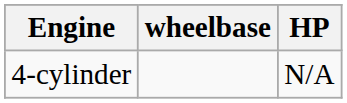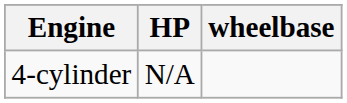 <table class="wikitable">
 <tr>
 <th>Engine</th>
+<th>HP</th>
 <th>wheelbase</th>
-<th>HP</th>
 </tr>
 <tr>
 <td>4-cylinder</td>
+<td>N/A</td>
 <td></td>
-<td>N/A</td>
 </tr>
 </table>
